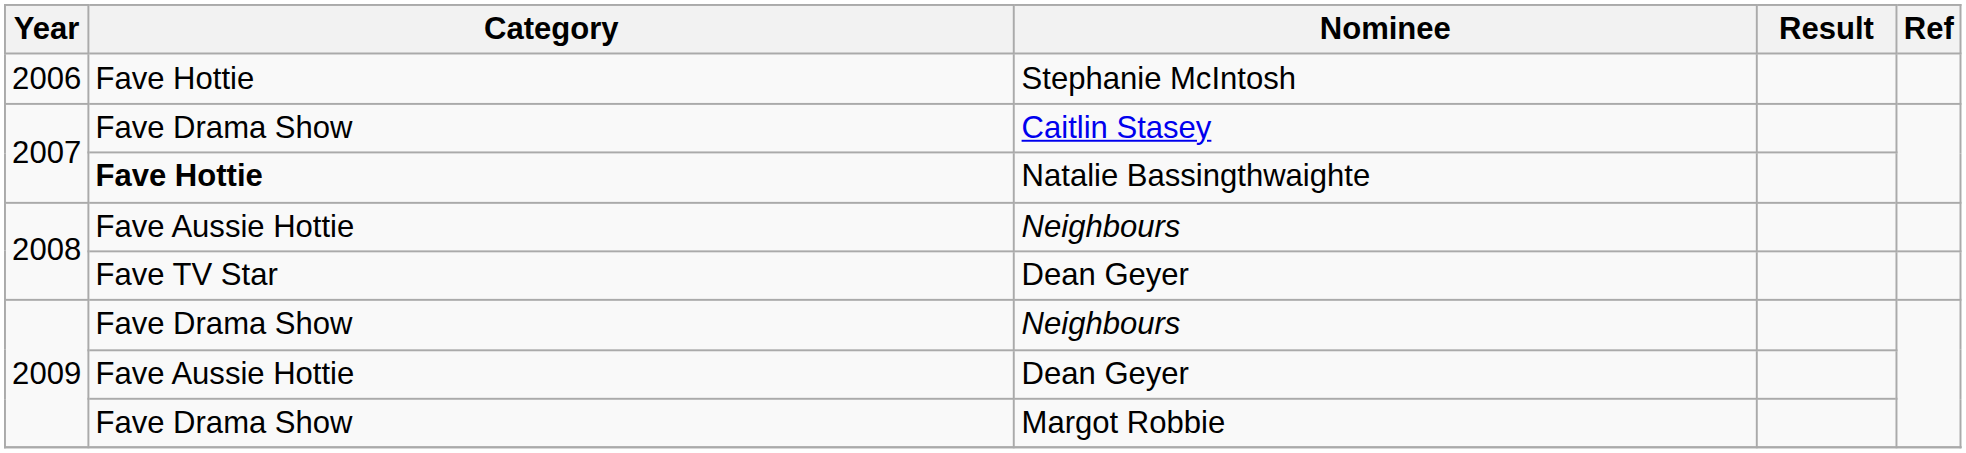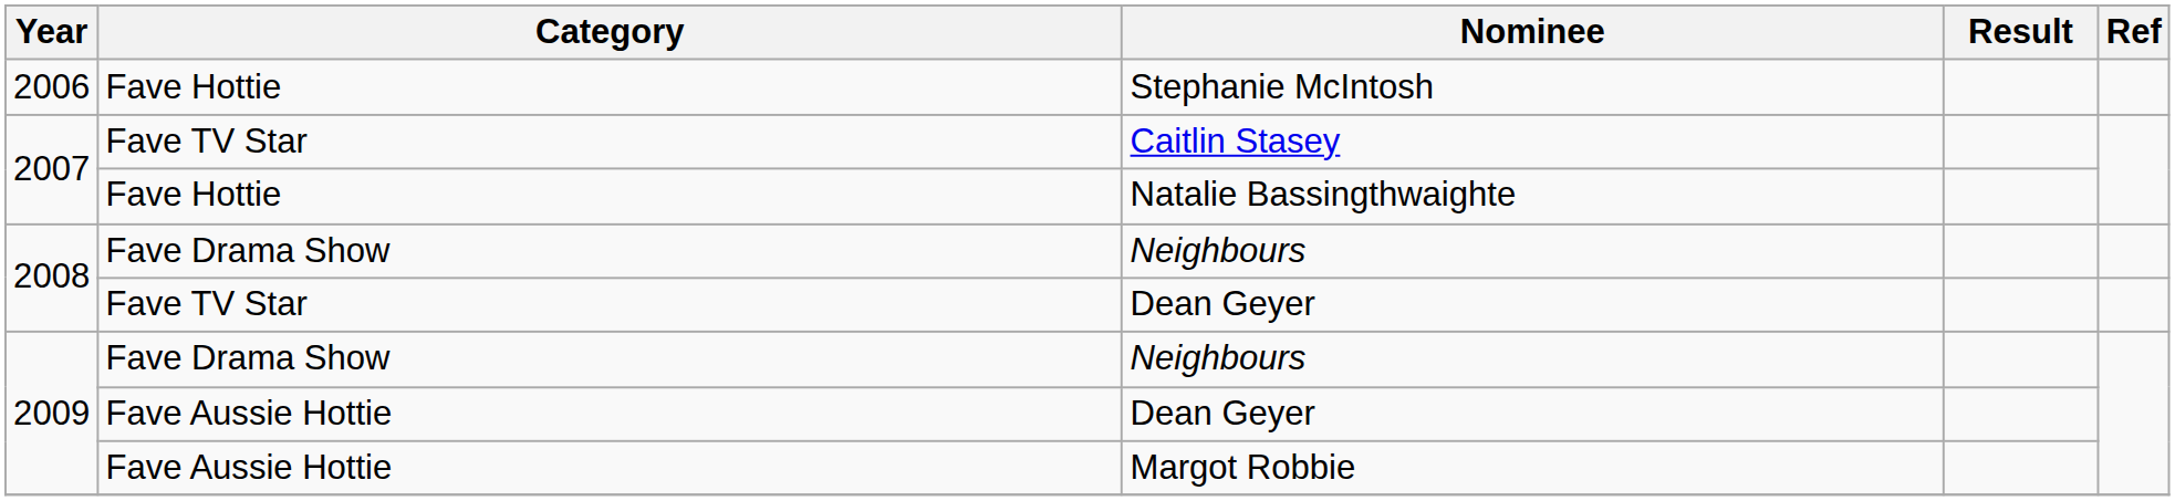 <table class="wikitable">
 <tr>
 <th>Year</th>
 <th width="470">Category</th>
 <th width="375">Nominee</th>
 <th width="65">Result</th>
 <th>Ref</th>
 </tr>
 <tr>
 <td>2006</td>
 <td>Fave Hottie</td>
 <td>Stephanie McIntosh</td>
 <td></td>
 <td align="center"></td>
 </tr>
 <tr>
 <td rowspan="2">2007</td>
-<td>Fave Drama Show</td>
+<td>Fave TV Star</td>
 <td><a href='#'>Caitlin Stasey</a></td>
 <td></td>
 <td align="center" rowspan="2"><br></td>
 </tr>
 <tr>
-<td><strong>Fave Hottie</strong></td>
+<td>Fave Hottie</td>
 <td>Natalie Bassingthwaighte</td>
 <td></td>
 </tr>
 <tr>
 <td rowspan="2">2008</td>
-<td>Fave Aussie Hottie</td>
+<td>Fave Drama Show</td>
 <td><em>Neighbours</em></td>
 <td></td>
 <td></td>
 </tr>
 <tr>
 <td>Fave TV Star</td>
 <td>Dean Geyer</td>
 <td></td>
 <td></td>
 </tr>
 <tr>
 <td rowspan="3">2009</td>
 <td>Fave Drama Show</td>
 <td><em>Neighbours</em></td>
 <td></td>
 <td align="center" rowspan="3"><br></td>
 </tr>
 <tr>
 <td>Fave Aussie Hottie</td>
 <td>Dean Geyer</td>
 <td></td>
 </tr>
 <tr>
-<td>Fave Drama Show</td>
+<td>Fave Aussie Hottie</td>
 <td>Margot Robbie</td>
 <td></td>
 </tr>
 <tr>
 </tr>
 </table>
